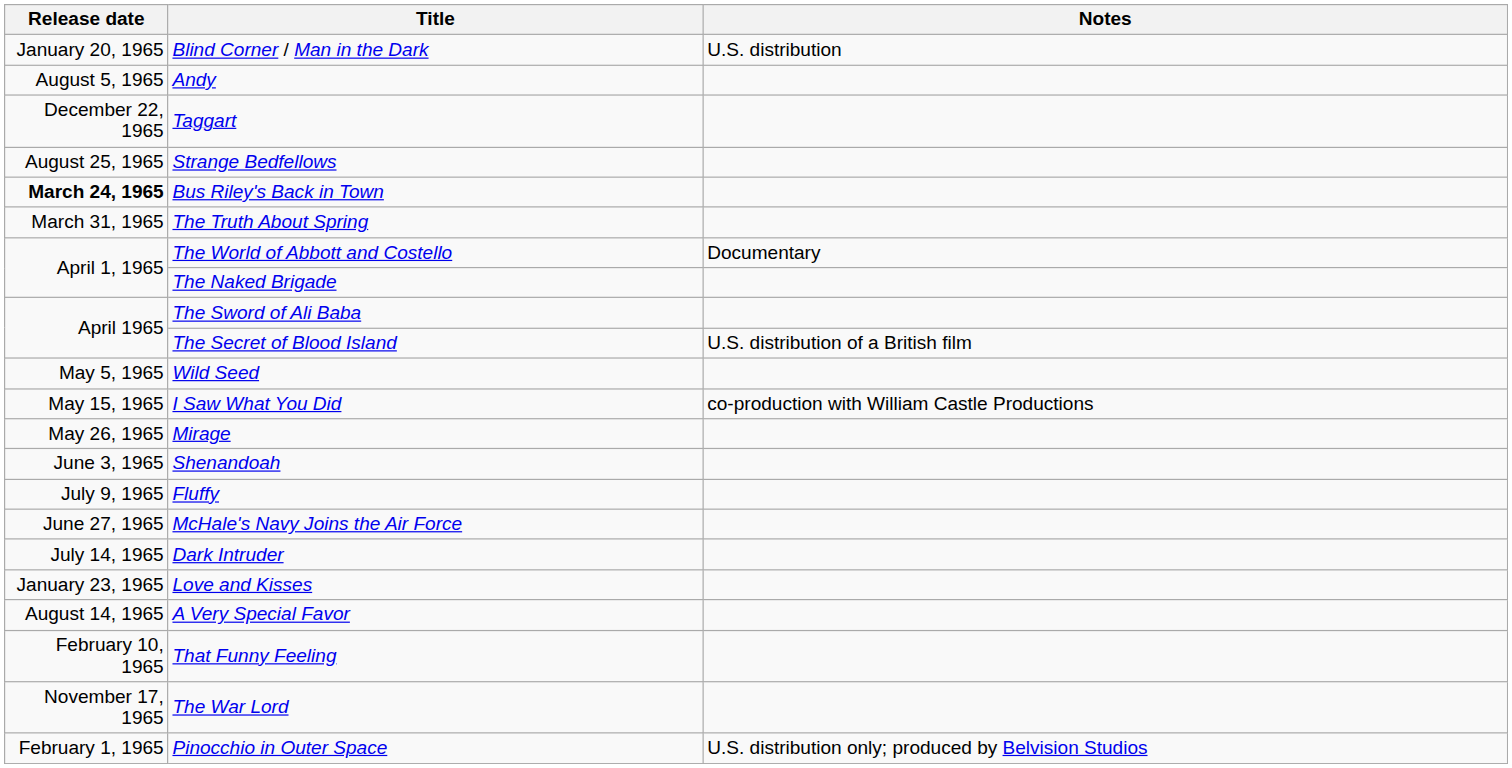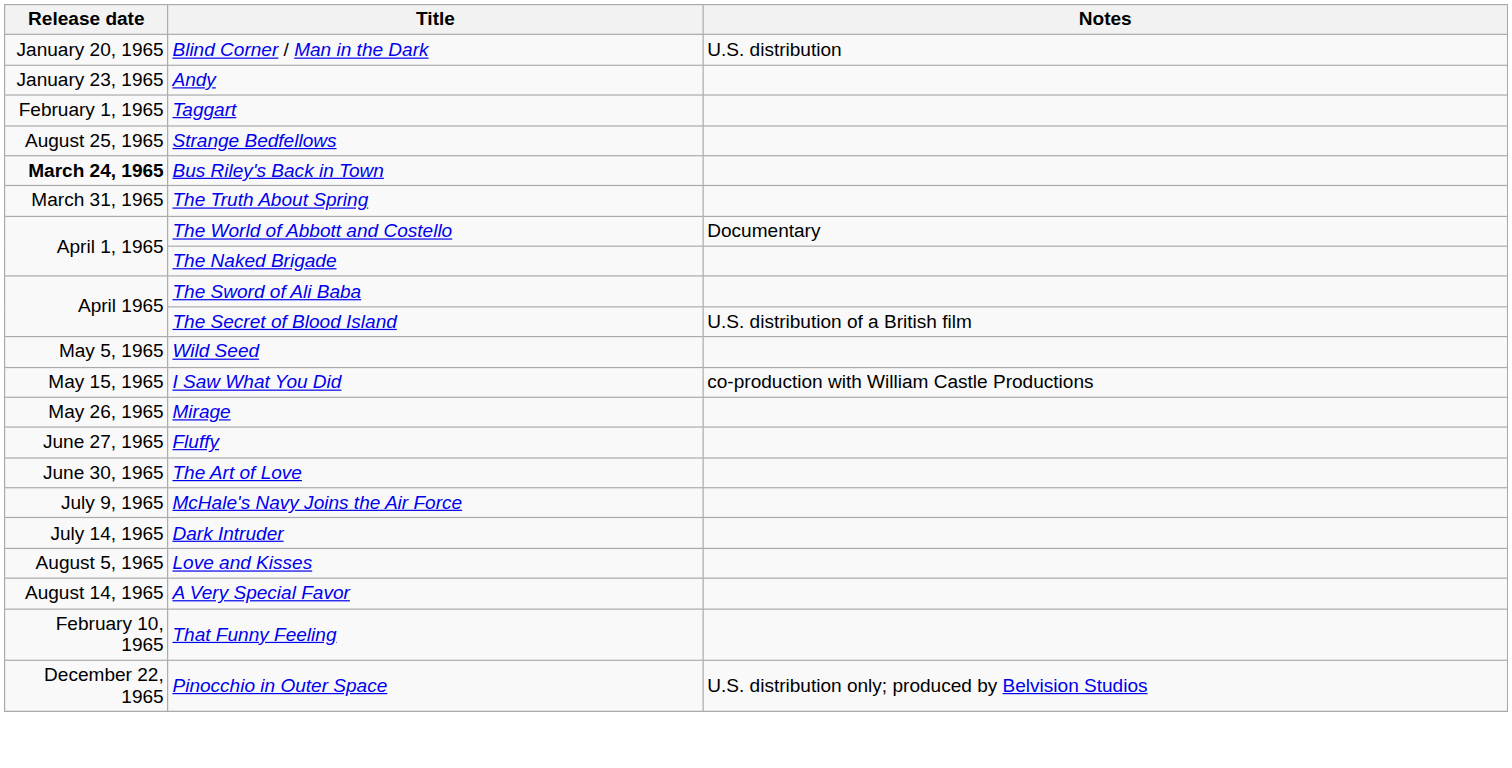 <table class="wikitable sortable" style="width:100%;">
 <tr>
 <th scope="col" style="width:130px;">Release date</th>
 <th>Title</th>
 <th>Notes</th>
 </tr>
 <tr>
 <td style="text-align:right;">January 20, 1965</td>
 <td><em><a href='#'>Blind Corner</a></em> / <em><a href='#'>Man in the Dark</a></em></td>
 <td>U.S. distribution</td>
 </tr>
 <tr>
-<td style="text-align:right;">August 5, 1965</td>
+<td style="text-align:right;">January 23, 1965</td>
 <td><em><a href='#'>Andy</a></em></td>
 <td></td>
 </tr>
 <tr>
-<td style="text-align:right;">December 22, 1965</td>
+<td style="text-align:right;">February 1, 1965</td>
 <td><em><a href='#'>Taggart</a></em></td>
 <td></td>
 </tr>
 <tr>
 <td style="text-align:right;">August 25, 1965</td>
 <td><em><a href='#'>Strange Bedfellows</a></em></td>
 <td></td>
 </tr>
 <tr>
 <td style="text-align:right;"><strong>March 24, 1965</strong></td>
 <td><em><a href='#'>Bus Riley's Back in Town</a></em></td>
 <td></td>
 </tr>
 <tr>
 <td style="text-align:right;">March 31, 1965</td>
 <td><em><a href='#'>The Truth About Spring</a></em></td>
 <td></td>
 </tr>
 <tr>
 <td style="text-align:right;" rowspan="2">April 1, 1965</td>
 <td><em><a href='#'>The World of Abbott and Costello</a></em></td>
 <td>Documentary</td>
 </tr>
 <tr>
 <td><em><a href='#'>The Naked Brigade</a></em></td>
 <td></td>
 </tr>
 <tr>
 <td style="text-align:right;" rowspan="2">April 1965</td>
 <td><em><a href='#'>The Sword of Ali Baba</a></em></td>
 <td></td>
 </tr>
 <tr>
 <td><em><a href='#'>The Secret of Blood Island</a></em></td>
 <td>U.S. distribution of a British film</td>
 </tr>
 <tr>
 <td style="text-align:right;">May 5, 1965</td>
 <td><em><a href='#'>Wild Seed</a></em></td>
 <td></td>
 </tr>
 <tr>
 <td style="text-align:right;">May 15, 1965</td>
 <td><em><a href='#'>I Saw What You Did</a></em></td>
 <td>co-production with William Castle Productions</td>
 </tr>
 <tr>
 <td style="text-align:right;">May 26, 1965</td>
 <td><em><a href='#'>Mirage</a></em></td>
 <td></td>
 </tr>
 <tr>
-<td style="text-align:right;">June 3, 1965</td>
-<td><em><a href='#'>Shenandoah</a></em></td>
+<td style="text-align:right;">June 27, 1965</td>
+<td><em><a href='#'>Fluffy</a></em></td>
+<td></td>
+</tr>
+<tr>
+<td style="text-align:right;">June 30, 1965</td>
+<td><em><a href='#'>The Art of Love</a></em></td>
 <td></td>
 </tr>
 <tr>
 <td style="text-align:right;">July 9, 1965</td>
-<td><em><a href='#'>Fluffy</a></em></td>
-<td></td>
-</tr>
-<tr>
-<td style="text-align:right;">June 27, 1965</td>
 <td><em><a href='#'>McHale's Navy Joins the Air Force</a></em></td>
 <td></td>
 </tr>
 <tr>
 <td style="text-align:right;">July 14, 1965</td>
 <td><em><a href='#'>Dark Intruder</a></em></td>
 <td></td>
 </tr>
 <tr>
-<td style="text-align:right;">January 23, 1965</td>
+<td style="text-align:right;">August 5, 1965</td>
 <td><em><a href='#'>Love and Kisses</a></em></td>
 <td></td>
 </tr>
 <tr>
 <td style="text-align:right;">August 14, 1965</td>
 <td><em><a href='#'>A Very Special Favor</a></em></td>
 <td></td>
 </tr>
 <tr>
 <td style="text-align:right;">February 10, 1965</td>
 <td><em><a href='#'>That Funny Feeling</a></em></td>
 <td></td>
 </tr>
 <tr>
-<td style="text-align:right;">November 17, 1965</td>
-<td><em><a href='#'>The War Lord</a></em></td>
-<td></td>
-</tr>
-<tr>
-<td style="text-align:right;">February 1, 1965</td>
+<td style="text-align:right;">December 22, 1965</td>
 <td><em><a href='#'>Pinocchio in Outer Space</a></em></td>
 <td>U.S. distribution only; produced by <a href='#'>Belvision Studios</a></td>
 </tr>
 <tr>
 </tr>
 </table>
